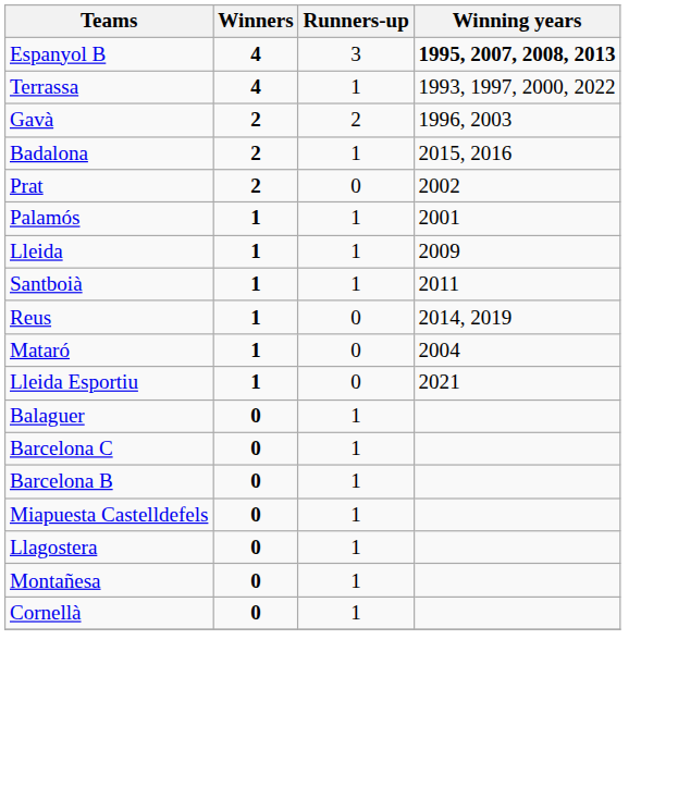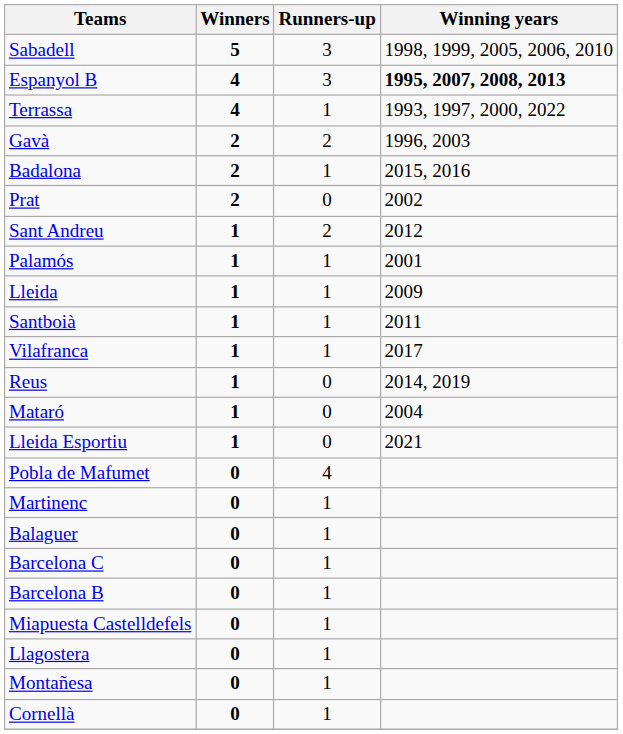 <table class="wikitable sortable">
 <tr>
 <th>Teams</th>
 <th>Winners</th>
 <th>Runners-up</th>
 <th>Winning years</th>
+</tr>
+<tr>
+<td><a href='#'>Sabadell</a></td>
+<td align="center"><strong>5</strong></td>
+<td align="center">3</td>
+<td>1998, 1999, 2005, 2006, 2010</td>
 </tr>
 <tr>
 <td><a href='#'>Espanyol B</a></td>
 <td align="center"><strong>4</strong></td>
 <td align="center">3</td>
 <td><strong>1995, 2007, 2008, 2013</strong></td>
 </tr>
 <tr>
 <td><a href='#'>Terrassa</a></td>
 <td align="center"><strong>4</strong></td>
 <td align="center">1</td>
 <td>1993, 1997, 2000, 2022</td>
 </tr>
 <tr>
 <td><a href='#'>Gavà</a></td>
 <td align="center"><strong>2</strong></td>
 <td align="center">2</td>
 <td>1996, 2003</td>
 </tr>
 <tr>
 <td><a href='#'>Badalona</a></td>
 <td align="center"><strong>2</strong></td>
 <td align="center">1</td>
 <td>2015, 2016</td>
 </tr>
 <tr>
 <td><a href='#'>Prat</a></td>
 <td align="center"><strong>2</strong></td>
 <td align="center">0</td>
 <td>2002</td>
 </tr>
 <tr>
+<td><a href='#'>Sant Andreu</a></td>
+<td align="center"><strong>1</strong></td>
+<td align="center">2</td>
+<td>2012</td>
+</tr>
+<tr>
 <td><a href='#'>Palamós</a></td>
 <td align="center"><strong>1</strong></td>
 <td align="center">1</td>
 <td>2001</td>
 </tr>
 <tr>
 <td><a href='#'>Lleida</a></td>
 <td align="center"><strong>1</strong></td>
 <td align="center">1</td>
 <td>2009</td>
 </tr>
 <tr>
 <td><a href='#'>Santboià</a></td>
 <td align="center"><strong>1</strong></td>
 <td align="center">1</td>
 <td>2011</td>
 </tr>
 <tr>
+<td><a href='#'>Vilafranca</a></td>
+<td align="center"><strong>1</strong></td>
+<td align="center">1</td>
+<td>2017</td>
+</tr>
+<tr>
 <td><a href='#'>Reus</a></td>
 <td align="center"><strong>1</strong></td>
 <td align="center">0</td>
 <td>2014, 2019</td>
 </tr>
 <tr>
 <td><a href='#'>Mataró</a></td>
 <td align="center"><strong>1</strong></td>
 <td align="center">0</td>
 <td>2004</td>
 </tr>
 <tr>
 <td><a href='#'>Lleida Esportiu</a></td>
 <td align="center"><strong>1</strong></td>
 <td align="center">0</td>
 <td>2021</td>
+</tr>
+<tr>
+<td><a href='#'>Pobla de Mafumet</a></td>
+<td align="center"><strong>0</strong></td>
+<td align="center">4</td>
+<td></td>
+</tr>
+<tr>
+<td><a href='#'>Martinenc</a></td>
+<td align="center"><strong>0</strong></td>
+<td align="center">1</td>
+<td></td>
 </tr>
 <tr>
 <td><a href='#'>Balaguer</a></td>
 <td align="center"><strong>0</strong></td>
 <td align="center">1</td>
 <td></td>
 </tr>
 <tr>
 <td><a href='#'>Barcelona C</a></td>
 <td align="center"><strong>0</strong></td>
 <td align="center">1</td>
 <td></td>
 </tr>
 <tr>
 <td><a href='#'>Barcelona B</a></td>
 <td align="center"><strong>0</strong></td>
 <td align="center">1</td>
 <td></td>
 </tr>
 <tr>
 <td><a href='#'>Miapuesta Castelldefels</a></td>
 <td align="center"><strong>0</strong></td>
 <td align="center">1</td>
 <td></td>
 </tr>
 <tr>
 <td><a href='#'>Llagostera</a></td>
 <td align="center"><strong>0</strong></td>
 <td align="center">1</td>
 <td></td>
 </tr>
 <tr>
 <td><a href='#'>Montañesa</a></td>
 <td align="center"><strong>0</strong></td>
 <td align="center">1</td>
 <td></td>
 </tr>
 <tr>
 <td><a href='#'>Cornellà</a></td>
 <td align="center"><strong>0</strong></td>
 <td align="center">1</td>
 <td></td>
 </tr>
 <tr>
 </tr>
 </table>
